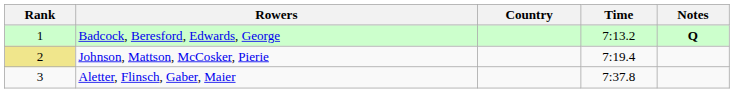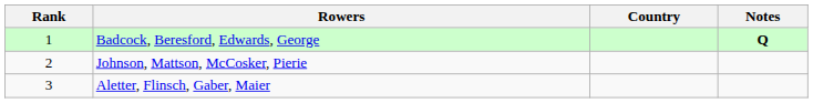 <table class="wikitable" width=70%>
 <tr>
 <th>Rank</th>
 <th>Rowers</th>
 <th>Country</th>
-<th>Time</th>
 <th>Notes</th>
 </tr>
 <tr align=center bgcolor=ccffcc>
 <td>1</td>
 <td align=left><a href='#'>Badcock</a>, <a href='#'>Beresford</a>, <a href='#'>Edwards</a>, <a href='#'>George</a></td>
 <td align=left></td>
-<td>7:13.2</td>
 <td><strong>Q</strong></td>
 </tr>
 <tr align=center>
-<td style="background: khaki;">2</td>
+<td>2</td>
 <td align=left><a href='#'>Johnson</a>, <a href='#'>Mattson</a>, <a href='#'>McCosker</a>, <a href='#'>Pierie</a></td>
 <td align=left></td>
-<td>7:19.4</td>
 <td></td>
 </tr>
 <tr align=center>
 <td>3</td>
 <td align=left><a href='#'>Aletter</a>, <a href='#'>Flinsch</a>, <a href='#'>Gaber</a>, <a href='#'>Maier</a></td>
 <td align=left></td>
-<td>7:37.8</td>
 <td></td>
 </tr>
 </table>
